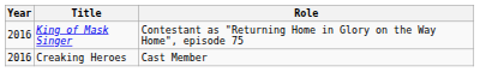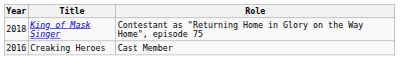 <table class="wikitable">
 <tr>
 <th>Year</th>
 <th>Title</th>
 <th>Role</th>
 </tr>
 <tr>
-<td>2016</td>
+<td>2018</td>
 <td><em><a href='#'>King of Mask Singer</a></em></td>
 <td>Contestant as "Returning Home in Glory on the Way Home", episode 75</td>
 </tr>
 <tr>
 <td>2016</td>
 <td>Creaking Heroes</td>
 <td>Cast Member</td>
 </tr>
 </table>
